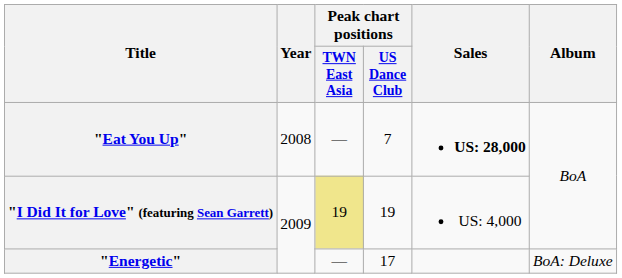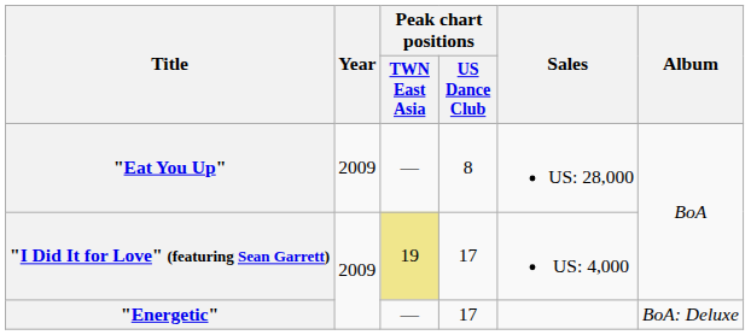 <table class="wikitable plainrowheaders" style="text-align:center;">
 <tr>
 <th rowspan="2" scope="col">Title</th>
 <th rowspan="2" scope="col">Year</th>
 <th colspan="2">Peak chart positions</th>
 <th rowspan="2" scope="col">Sales</th>
 <th rowspan="2" scope="col">Album</th>
 </tr>
 <tr>
 <th style="width:3em;font-size:90%"><a href='#'>TWN East Asia</a><br></th>
 <th style="width:3em;font-size:90%"><a href='#'>US Dance Club</a><br></th>
 </tr>
 <tr>
 <th scope="row">"<a href='#'>Eat You Up</a>"</th>
-<td>2008</td>
+<td>2009</td>
 <td>—</td>
-<td>7</td>
-<td><strong><br><ul><li>US: 28,000</li></ul></strong></td>
+<td>8</td>
+<td><br><ul><li>US: 28,000</li></ul></td>
 <td rowspan="2"><em>BoA</em></td>
 </tr>
 <tr>
 <th scope="row">"<a href='#'>I Did It for Love</a>" <small>(featuring <a href='#'>Sean Garrett</a>)</small></th>
 <td rowspan="2">2009</td>
 <td style="background: khaki;">19</td>
-<td>19</td>
+<td>17</td>
 <td><br><ul><li>US: 4,000</li></ul></td>
 </tr>
 <tr>
 <th scope="row">"<a href='#'>Energetic</a>"</th>
 <td>—</td>
 <td>17</td>
 <td></td>
 <td><em>BoA: Deluxe</em></td>
 </tr>
 </table>
